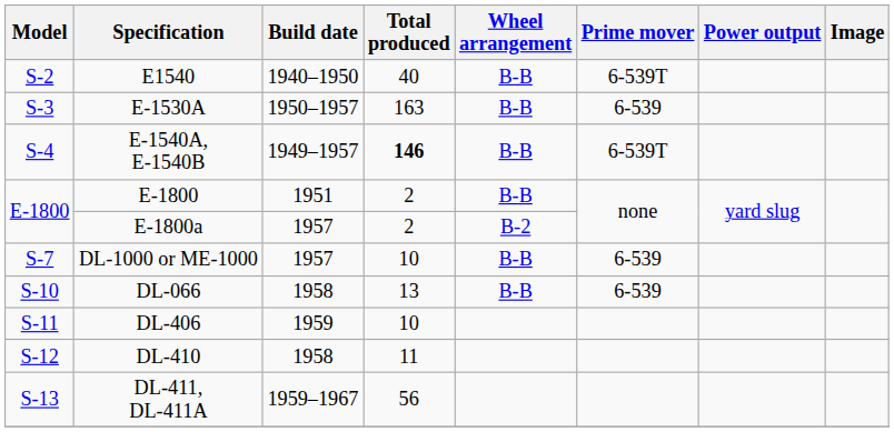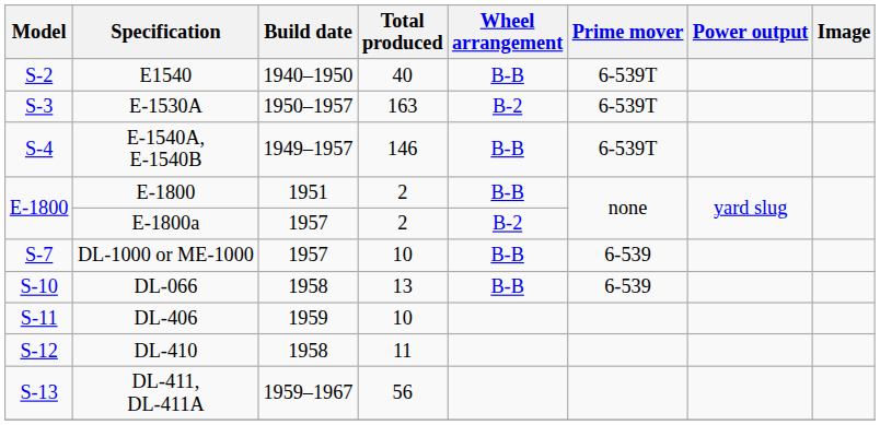 <table class="wikitable sortable">
 <tr>
 <th>Model</th>
 <th>Specification</th>
 <th>Build date</th>
 <th>Total<br>produced</th>
 <th class="unsortable"><a href='#'>Wheel<br>arrangement</a></th>
 <th><a href='#'>Prime mover</a></th>
 <th><a href='#'>Power output</a></th>
 <th class="unsortable">Image</th>
 </tr>
 <tr style=text-align:center>
 <td><a href='#'>S-2</a></td>
 <td>E1540</td>
 <td>1940–1950</td>
 <td>40 </td>
 <td><a href='#'>B-B</a></td>
 <td>6-539T</td>
 <td></td>
 <td></td>
 </tr>
 <tr style=text-align:center>
 <td><a href='#'>S-3</a></td>
 <td>E-1530A</td>
 <td>1950–1957</td>
 <td>163</td>
-<td><a href='#'>B-B</a></td>
-<td>6-539</td>
+<td><a href='#'>B-2</a></td>
+<td>6-539T</td>
 <td></td>
 <td></td>
 </tr>
 <tr style=text-align:center>
 <td><a href='#'>S-4</a></td>
 <td>E-1540A,<br>E-1540B</td>
 <td>1949–1957</td>
-<td><strong>146</strong></td>
+<td>146</td>
 <td><a href='#'>B-B</a></td>
 <td>6-539T</td>
 <td></td>
 <td></td>
 </tr>
 <tr style=text-align:center>
 <td rowspan='2'><a href='#'>E-1800</a></td>
 <td>E-1800</td>
 <td>1951</td>
 <td>2</td>
 <td><a href='#'>B-B</a></td>
 <td rowspan='2'>none</td>
 <td rowspan='2'><a href='#'>yard slug</a></td>
 <td rowspan='2'></td>
 </tr>
 <tr style=text-align:center>
 <td>E-1800a</td>
 <td>1957</td>
 <td>2</td>
 <td><a href='#'>B-2</a></td>
 </tr>
 <tr style=text-align:center>
 <td><a href='#'>S-7</a></td>
 <td>DL-1000 or ME-1000</td>
 <td>1957</td>
 <td>10</td>
 <td><a href='#'>B-B</a></td>
 <td>6-539</td>
 <td></td>
 <td></td>
 </tr>
 <tr style=text-align:center>
 <td><a href='#'>S-10</a></td>
 <td>DL-066</td>
 <td>1958</td>
 <td>13</td>
 <td><a href='#'>B-B</a></td>
 <td>6-539</td>
 <td></td>
 <td></td>
 </tr>
 <tr style=text-align:center>
 <td><a href='#'>S-11</a></td>
 <td>DL-406</td>
 <td>1959</td>
 <td>10</td>
 <td></td>
 <td></td>
 <td></td>
 <td></td>
 </tr>
 <tr style=text-align:center>
 <td><a href='#'>S-12</a></td>
 <td>DL-410</td>
 <td>1958</td>
 <td>11</td>
 <td></td>
 <td></td>
 <td></td>
 <td></td>
 </tr>
 <tr style=text-align:center>
 <td><a href='#'>S-13</a></td>
 <td>DL-411,<br>DL-411A</td>
 <td>1959–1967</td>
 <td>56</td>
 <td></td>
 <td></td>
 <td></td>
 <td></td>
 </tr>
 <tr>
 </tr>
 </table>
